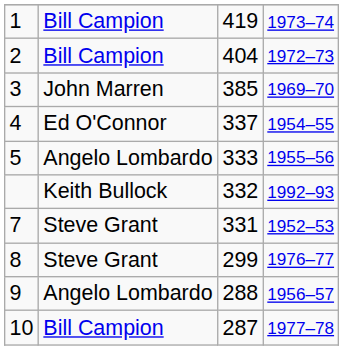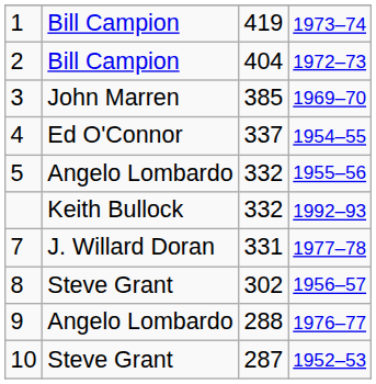 <table class="wikitable">
 <tr>
 </tr>
 <tr>
 <td>1</td>
 <td><a href='#'>Bill Campion</a></td>
 <td>419</td>
 <td style="font-size:80%;"><a href='#'>1973–74</a></td>
 </tr>
 <tr>
 <td>2</td>
 <td><a href='#'>Bill Campion</a></td>
 <td>404</td>
 <td style="font-size:80%;"><a href='#'>1972–73</a></td>
 </tr>
 <tr>
 <td>3</td>
 <td>John Marren</td>
 <td>385</td>
 <td style="font-size:80%;"><a href='#'>1969–70</a></td>
 </tr>
 <tr>
 <td>4</td>
 <td>Ed O'Connor</td>
 <td>337</td>
 <td style="font-size:80%;"><a href='#'>1954–55</a></td>
 </tr>
 <tr>
 <td>5</td>
 <td>Angelo Lombardo</td>
-<td>333</td>
+<td>332</td>
 <td style="font-size:80%;"><a href='#'>1955–56</a></td>
 </tr>
 <tr>
 <td></td>
 <td>Keith Bullock</td>
 <td>332</td>
 <td style="font-size:80%;"><a href='#'>1992–93</a></td>
 </tr>
 <tr>
 <td>7</td>
-<td>Steve Grant</td>
+<td>J. Willard Doran</td>
 <td>331</td>
-<td style="font-size:80%;"><a href='#'>1952–53</a></td>
+<td style="font-size:80%;"><a href='#'>1977–78</a></td>
 </tr>
 <tr>
 <td>8</td>
 <td>Steve Grant</td>
-<td>299</td>
-<td style="font-size:80%;"><a href='#'>1976–77</a></td>
+<td>302</td>
+<td style="font-size:80%;"><a href='#'>1956–57</a></td>
 </tr>
 <tr>
 <td>9</td>
 <td>Angelo Lombardo</td>
 <td>288</td>
-<td style="font-size:80%;"><a href='#'>1956–57</a></td>
+<td style="font-size:80%;"><a href='#'>1976–77</a></td>
 </tr>
 <tr>
 <td>10</td>
-<td><a href='#'>Bill Campion</a></td>
+<td>Steve Grant</td>
 <td>287</td>
-<td style="font-size:80%;"><a href='#'>1977–78</a></td>
+<td style="font-size:80%;"><a href='#'>1952–53</a></td>
 </tr>
 </table>
